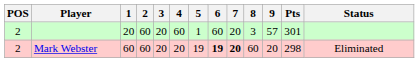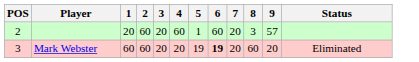 <table class="wikitable" style="text-align:center; margin: 1em auto 1em auto, align:left">
 <tr>
 <th width=20>POS</th>
 <th width=120>Player</th>
 <th width=3>1</th>
 <th width=3>2</th>
 <th width=3>3</th>
 <th width=20>4</th>
 <th width=20>5</th>
 <th width=20>6</th>
 <th width=3>7</th>
 <th width=20>8</th>
 <th width=20>9</th>
-<th width=20>Pts</th>
 <th width=150>Status</th>
 </tr>
 <tr style="background:#CCFFCC;">
 <td>2</td>
 <td style="text-align:left;"></td>
 <td>20</td>
 <td>60</td>
 <td>20</td>
 <td>60</td>
 <td>1</td>
 <td>60</td>
 <td>20</td>
 <td>3</td>
 <td>57</td>
-<td>301</td>
 <td></td>
 </tr>
 <tr style="background:#FFCCCC;">
-<td>2</td>
+<td>3</td>
 <td style="text-align:left;"> <a href='#'>Mark Webster</a></td>
 <td>60</td>
 <td>60</td>
 <td>20</td>
 <td>20</td>
 <td>19</td>
 <td><strong>19</strong></td>
-<td><strong>20</strong></td>
+<td>20</td>
 <td>60</td>
 <td>20</td>
-<td>298</td>
 <td>Eliminated</td>
 </tr>
 </table>
